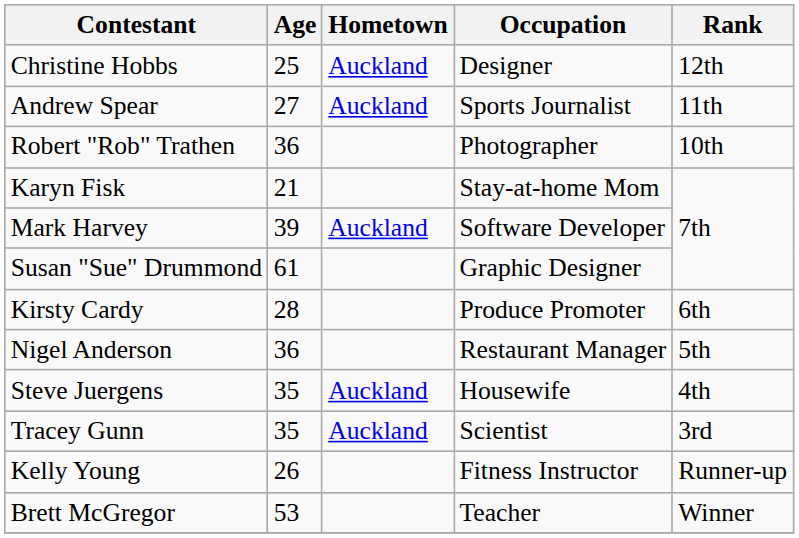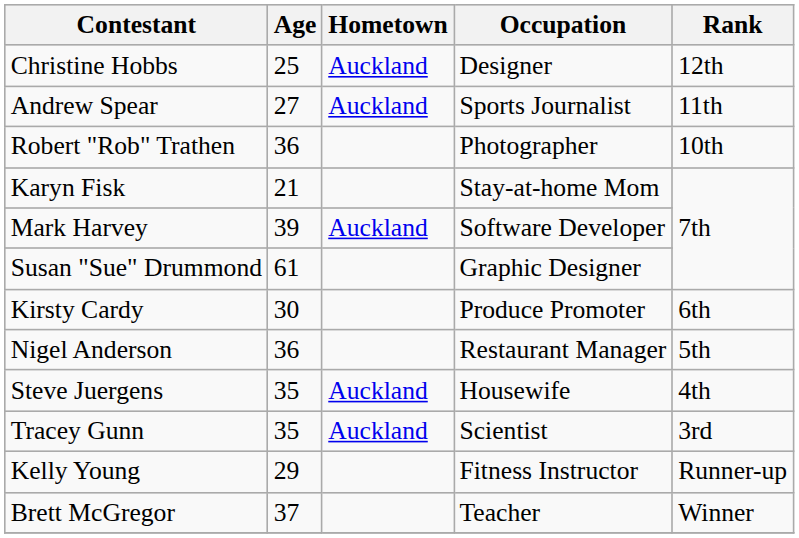 <table class="wikitable">
 <tr>
 <th>Contestant</th>
 <th>Age</th>
 <th>Hometown</th>
 <th>Occupation</th>
 <th>Rank</th>
 </tr>
 <tr>
 <td>Christine Hobbs</td>
 <td>25</td>
 <td><a href='#'>Auckland</a></td>
 <td>Designer</td>
 <td>12th</td>
 </tr>
 <tr>
 <td>Andrew Spear</td>
 <td>27</td>
 <td><a href='#'>Auckland</a></td>
 <td>Sports Journalist</td>
 <td>11th</td>
 </tr>
 <tr>
 <td>Robert "Rob" Trathen</td>
 <td>36</td>
 <td></td>
 <td>Photographer</td>
 <td>10th</td>
 </tr>
 <tr>
 <td>Karyn Fisk</td>
 <td>21</td>
 <td></td>
 <td>Stay-at-home Mom</td>
 <td rowspan="3">7th</td>
 </tr>
 <tr>
 <td>Mark Harvey</td>
 <td>39</td>
 <td><a href='#'>Auckland</a></td>
 <td>Software Developer</td>
 </tr>
 <tr>
 <td>Susan "Sue" Drummond</td>
 <td>61</td>
 <td></td>
 <td>Graphic Designer</td>
 </tr>
 <tr>
 <td>Kirsty Cardy</td>
-<td>28</td>
+<td>30</td>
 <td></td>
 <td>Produce Promoter</td>
 <td>6th</td>
 </tr>
 <tr>
 <td>Nigel Anderson</td>
 <td>36</td>
 <td></td>
 <td>Restaurant Manager</td>
 <td>5th</td>
 </tr>
 <tr>
 <td>Steve Juergens</td>
 <td>35</td>
 <td><a href='#'>Auckland</a></td>
 <td>Housewife</td>
 <td>4th</td>
 </tr>
 <tr>
 <td>Tracey Gunn</td>
 <td>35</td>
 <td><a href='#'>Auckland</a></td>
 <td>Scientist</td>
 <td>3rd</td>
 </tr>
 <tr>
 <td>Kelly Young</td>
-<td>26</td>
+<td>29</td>
 <td></td>
 <td>Fitness Instructor</td>
 <td>Runner-up</td>
 </tr>
 <tr>
 <td>Brett McGregor</td>
-<td>53</td>
+<td>37</td>
 <td></td>
 <td>Teacher</td>
 <td rowspan="1">Winner</td>
 </tr>
 <tr>
 </tr>
 </table>
